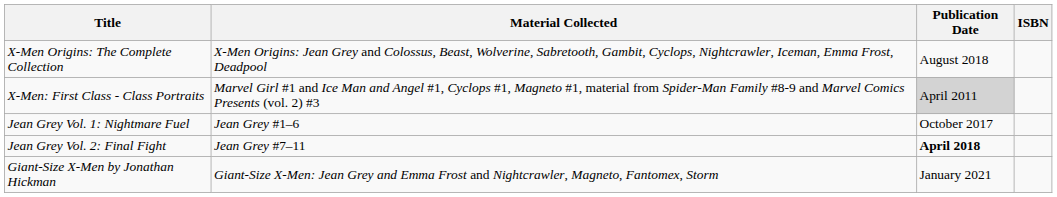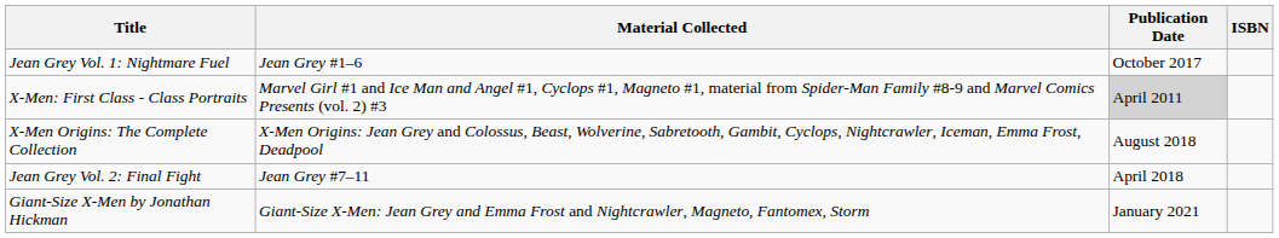 <table class="wikitable">
 <tr>
 <th>Title</th>
 <th>Material Collected</th>
 <th>Publication Date</th>
 <th>ISBN</th>
 </tr>
 <tr>
-<td><em>X-Men Origins: The Complete Collection</em></td>
-<td><em>X-Men Origins: Jean Grey</em> and <em>Colossus</em>, <em>Beast</em>, <em>Wolverine</em>, <em>Sabretooth</em>, <em>Gambit</em>, <em>Cyclops</em>, <em>Nightcrawler</em>, <em>Iceman</em>, <em>Emma Frost</em>, <em>Deadpool</em></td>
-<td>August 2018</td>
+<td><em>Jean Grey Vol. 1: Nightmare Fuel</em></td>
+<td><em>Jean Grey</em> #1–6</td>
+<td>October 2017</td>
 <td></td>
 </tr>
 <tr>
 <td><em>X-Men: First Class - Class Portraits</em></td>
 <td><em>Marvel Girl</em> #1 and <em>Ice Man and Angel</em> #1, <em>Cyclops</em> #1, <em>Magneto</em> #1, material from <em>Spider-Man Family</em> #8-9 and <em>Marvel Comics Presents</em> (vol. 2) #3</td>
 <td style="background: lightgrey;">April 2011</td>
 <td></td>
 </tr>
 <tr>
-<td><em>Jean Grey Vol. 1: Nightmare Fuel</em></td>
-<td><em>Jean Grey</em> #1–6</td>
-<td>October 2017</td>
+<td><em>X-Men Origins: The Complete Collection</em></td>
+<td><em>X-Men Origins: Jean Grey</em> and <em>Colossus</em>, <em>Beast</em>, <em>Wolverine</em>, <em>Sabretooth</em>, <em>Gambit</em>, <em>Cyclops</em>, <em>Nightcrawler</em>, <em>Iceman</em>, <em>Emma Frost</em>, <em>Deadpool</em></td>
+<td>August 2018</td>
 <td></td>
 </tr>
 <tr>
 <td><em>Jean Grey Vol. 2: Final Fight</em></td>
 <td><em>Jean Grey</em> #7–11</td>
-<td><strong>April 2018</strong></td>
+<td>April 2018</td>
 <td></td>
 </tr>
 <tr>
 <td><em>Giant-Size X-Men by Jonathan Hickman</em></td>
 <td><em>Giant-Size X-Men: Jean Grey and Emma Frost</em> and <em>Nightcrawler</em>, <em>Magneto</em>, <em>Fantomex</em>, <em>Storm</em></td>
 <td>January 2021</td>
 <td></td>
 </tr>
 </table>
